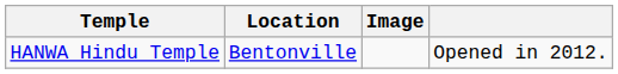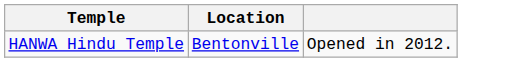 <table class="wikitable sortable" id="tableTempleWikiAR">
 <tr>
 <th>Temple</th>
 <th>Location</th>
-<th>Image</th>
 <th></th>
 </tr>
 <tr>
 <td><a href='#'>HANWA Hindu Temple</a></td>
 <td><a href='#'>Bentonville</a><br><small></small></td>
-<td></td>
 <td>Opened in 2012.</td>
 </tr>
 </table>
